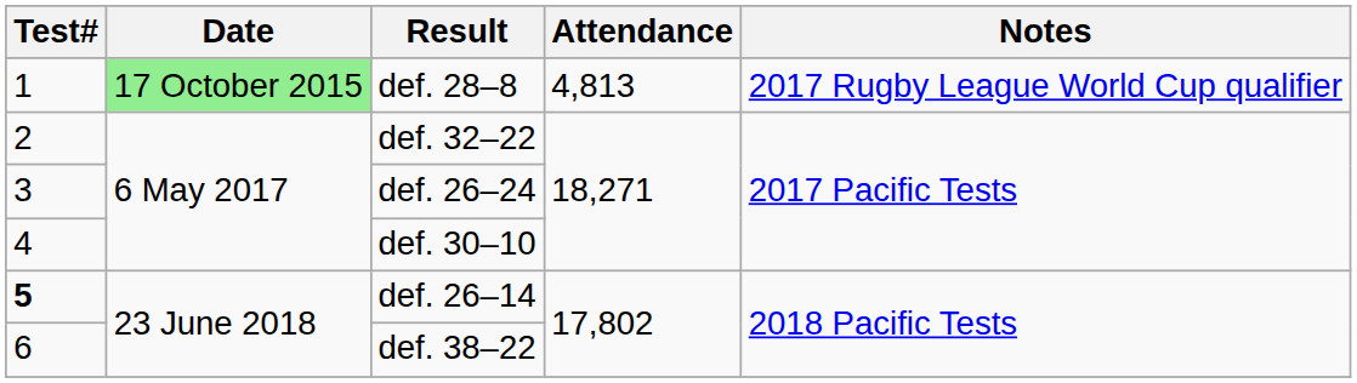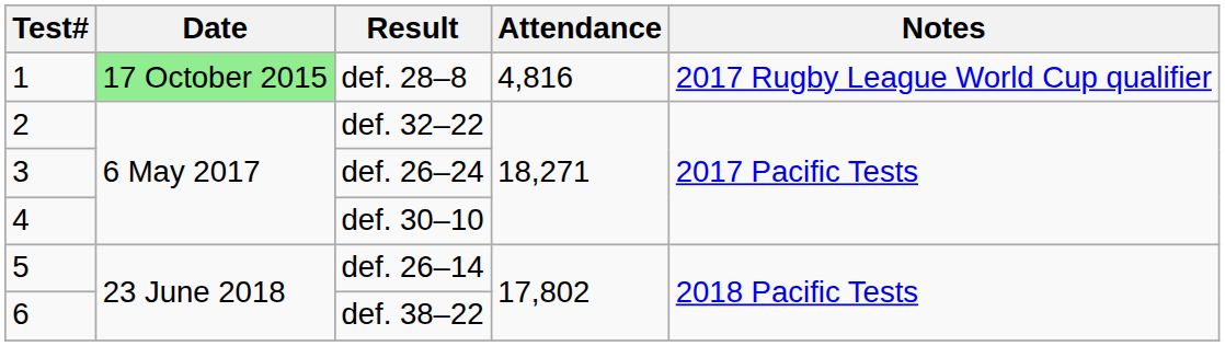 <table class="wikitable">
 <tr>
 <th>Test#</th>
 <th>Date</th>
 <th>Result</th>
 <th>Attendance</th>
 <th>Notes</th>
 </tr>
 <tr>
 <td>1</td>
 <td style="background: lightgreen;">17 October 2015</td>
 <td> def.  28–8</td>
-<td>4,813</td>
+<td>4,816</td>
 <td><a href='#'>2017 Rugby League World Cup qualifier</a></td>
 </tr>
 <tr>
 <td>2</td>
 <td rowspan=3>6 May 2017</td>
 <td> def.  32–22</td>
 <td rowspan=3>18,271</td>
 <td rowspan=3><a href='#'>2017 Pacific Tests</a></td>
 </tr>
 <tr>
 <td>3</td>
 <td> def.  26–24</td>
 </tr>
 <tr>
 <td>4</td>
 <td> def.  30–10</td>
 </tr>
 <tr>
-<td><strong>5</strong></td>
+<td>5</td>
 <td rowspan=2>23 June 2018</td>
 <td> def.  26–14</td>
 <td rowspan=2>17,802</td>
 <td rowspan=2><a href='#'>2018 Pacific Tests</a></td>
 </tr>
 <tr>
 <td>6</td>
 <td> def.  38–22</td>
 </tr>
 </table>
